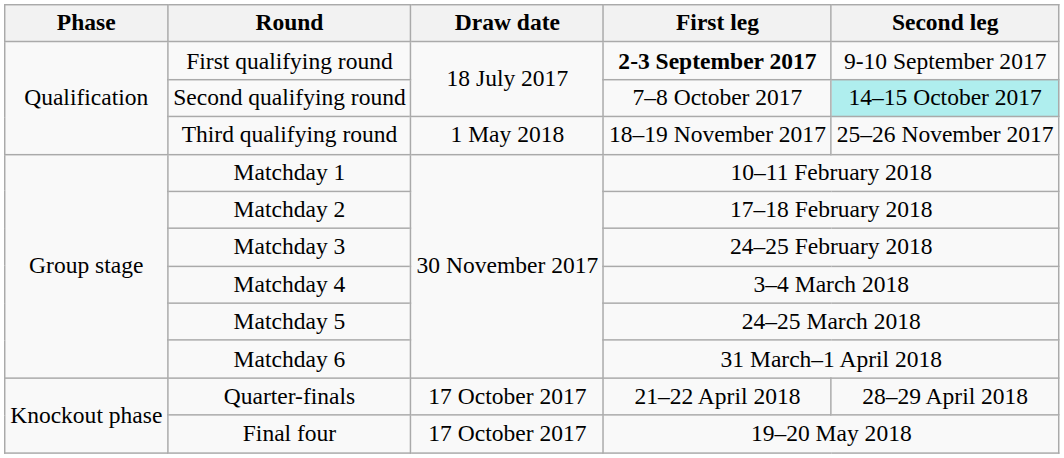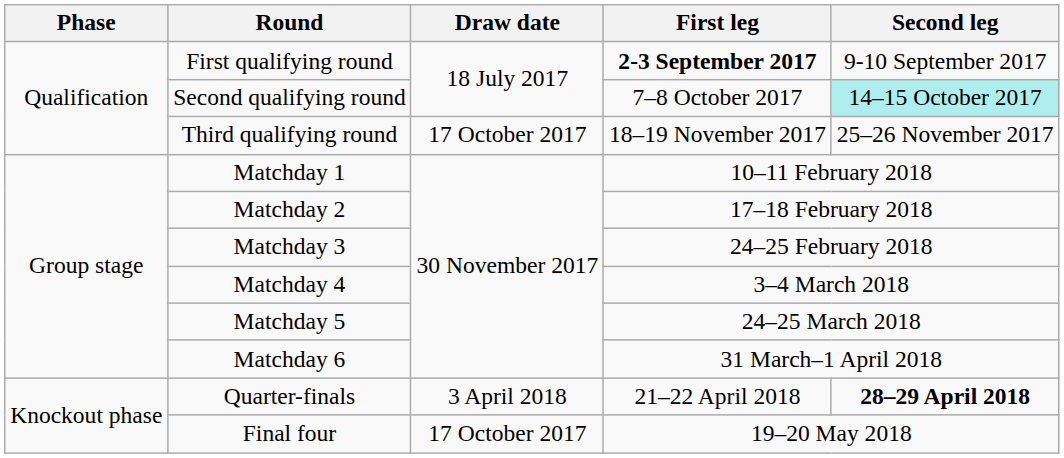 <table class="wikitable" style="text-align:center">
 <tr>
 <th>Phase</th>
 <th>Round</th>
 <th>Draw date</th>
 <th>First leg</th>
 <th>Second leg</th>
 </tr>
 <tr>
 <td rowspan=3>Qualification</td>
 <td>First qualifying round</td>
 <td rowspan=2>18 July 2017</td>
 <td><strong>2-3 September 2017</strong></td>
 <td>9-10 September 2017</td>
 </tr>
 <tr>
 <td>Second qualifying round</td>
 <td>7–8 October 2017</td>
 <td style="background: paleturquoise;">14–15 October 2017</td>
 </tr>
 <tr>
 <td>Third qualifying round</td>
-<td>1 May 2018</td>
+<td>17 October 2017</td>
 <td>18–19 November 2017</td>
 <td>25–26 November 2017</td>
 </tr>
 <tr>
 <td rowspan=6>Group stage</td>
 <td>Matchday 1</td>
 <td rowspan=6>30 November 2017</td>
 <td colspan=2>10–11 February 2018</td>
 </tr>
 <tr>
 <td>Matchday 2</td>
 <td colspan=2>17–18 February 2018</td>
 </tr>
 <tr>
 <td>Matchday 3</td>
 <td colspan=2>24–25 February 2018</td>
 </tr>
 <tr>
 <td>Matchday 4</td>
 <td colspan=2>3–4 March 2018</td>
 </tr>
 <tr>
 <td>Matchday 5</td>
 <td colspan=2>24–25 March 2018</td>
 </tr>
 <tr>
 <td>Matchday 6</td>
 <td colspan=2>31 March–1 April 2018</td>
 </tr>
 <tr>
 <td rowspan=3>Knockout phase</td>
 <td>Quarter-finals</td>
-<td>17 October 2017</td>
+<td>3 April 2018</td>
 <td>21–22 April 2018</td>
-<td>28–29 April 2018</td>
+<td><strong>28–29 April 2018</strong></td>
 </tr>
 <tr>
 <td>Final four</td>
 <td>17 October 2017</td>
 <td colspan=2>19–20 May 2018</td>
 </tr>
 </table>
